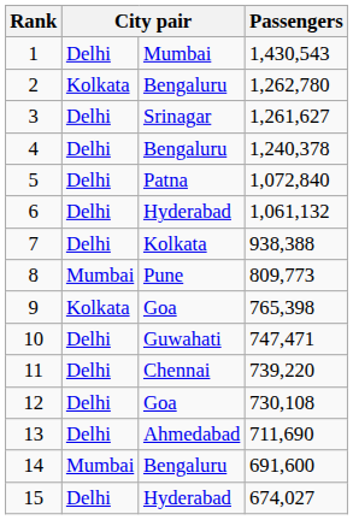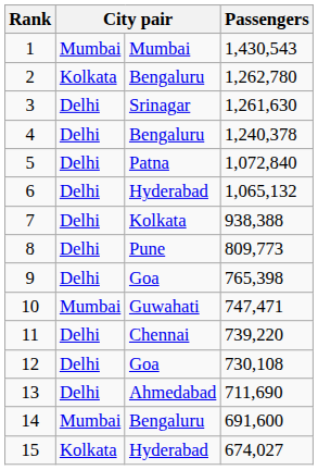 <table class="wikitable sortable">
 <tr style="background:lightgrey;">
 <th>Rank</th>
 <th colspan="2">City pair</th>
 <th>Passengers</th>
 </tr>
 <tr>
 <td align=center>1</td>
-<td> <a href='#'>Delhi</a></td>
+<td> <a href='#'>Mumbai</a></td>
 <td> <a href='#'>Mumbai</a></td>
 <td>1,430,543</td>
 </tr>
 <tr>
 <td align=center>2</td>
 <td> <a href='#'>Kolkata</a></td>
 <td> <a href='#'>Bengaluru</a></td>
 <td>1,262,780</td>
 </tr>
 <tr>
 <td align=center>3</td>
 <td> <a href='#'>Delhi</a></td>
 <td> <a href='#'>Srinagar</a></td>
-<td>1,261,627</td>
+<td>1,261,630</td>
 </tr>
 <tr>
 <td align=center>4</td>
 <td> <a href='#'>Delhi</a></td>
 <td> <a href='#'>Bengaluru</a></td>
 <td>1,240,378</td>
 </tr>
 <tr>
 <td align=center>5</td>
 <td> <a href='#'>Delhi</a></td>
 <td> <a href='#'>Patna</a></td>
 <td>1,072,840</td>
 </tr>
 <tr>
 <td align=center>6</td>
 <td> <a href='#'>Delhi</a></td>
 <td> <a href='#'>Hyderabad</a></td>
-<td>1,061,132</td>
+<td>1,065,132</td>
 </tr>
 <tr>
 <td align=center>7</td>
 <td> <a href='#'>Delhi</a></td>
 <td> <a href='#'>Kolkata</a></td>
 <td>938,388</td>
 </tr>
 <tr>
 <td align=center>8</td>
-<td> <a href='#'>Mumbai</a></td>
+<td> <a href='#'>Delhi</a></td>
 <td> <a href='#'>Pune</a></td>
 <td>809,773</td>
 </tr>
 <tr>
 <td align=center>9</td>
-<td> <a href='#'>Kolkata</a></td>
+<td> <a href='#'>Delhi</a></td>
 <td> <a href='#'>Goa</a></td>
 <td>765,398</td>
 </tr>
 <tr>
 <td align=center>10</td>
-<td> <a href='#'>Delhi</a></td>
+<td> <a href='#'>Mumbai</a></td>
 <td> <a href='#'>Guwahati</a></td>
 <td>747,471</td>
 </tr>
 <tr>
 <td align=center>11</td>
 <td> <a href='#'>Delhi</a></td>
 <td> <a href='#'>Chennai</a></td>
 <td>739,220</td>
 </tr>
 <tr>
 <td align=center>12</td>
 <td> <a href='#'>Delhi</a></td>
 <td> <a href='#'>Goa</a></td>
 <td>730,108</td>
 </tr>
 <tr>
 <td align=center>13</td>
 <td> <a href='#'>Delhi</a></td>
 <td> <a href='#'>Ahmedabad</a></td>
 <td>711,690</td>
 </tr>
 <tr>
 <td align=center>14</td>
 <td> <a href='#'>Mumbai</a></td>
 <td> <a href='#'>Bengaluru</a></td>
 <td>691,600</td>
 </tr>
 <tr>
 <td align=center>15</td>
-<td> <a href='#'>Delhi</a></td>
+<td> <a href='#'>Kolkata</a></td>
 <td> <a href='#'>Hyderabad</a></td>
 <td>674,027</td>
 </tr>
 </table>
